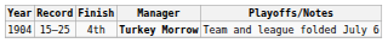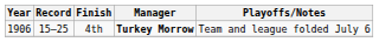 <table class="wikitable" style="text-align:center">
 <tr>
 <th>Year</th>
 <th>Record</th>
 <th>Finish</th>
 <th>Manager</th>
 <th>Playoffs/Notes</th>
 </tr>
 <tr>
-<td>1904</td>
+<td>1906</td>
 <td>15–25</td>
 <td>4th</td>
 <td><strong>Turkey Morrow</strong></td>
 <td>Team and league folded July 6</td>
 </tr>
 <tr>
 </tr>
 </table>
